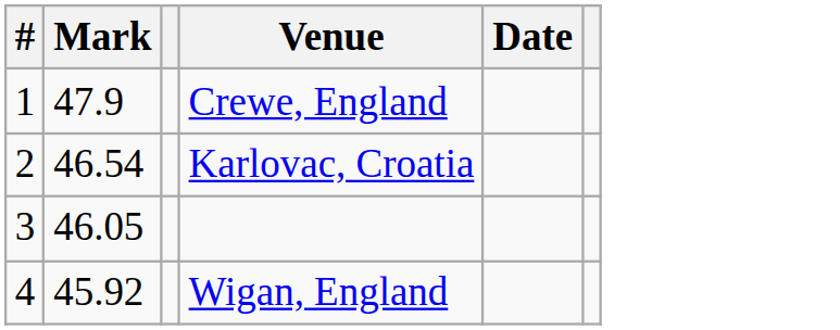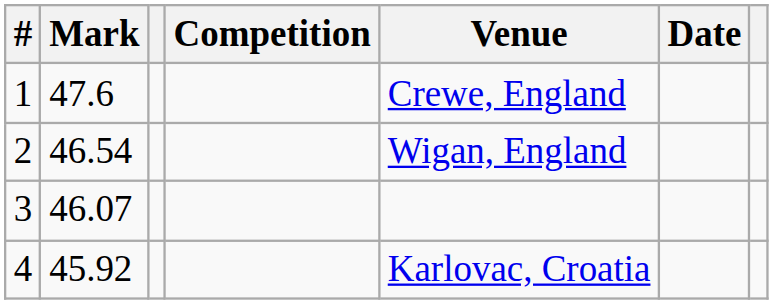 <table class="wikitable sortable">
 <tr>
 <th>#</th>
 <th>Mark</th>
 <th class=unsortable></th>
+<th>Competition</th>
 <th>Venue</th>
 <th>Date</th>
 <th class=unsortable></th>
 </tr>
 <tr>
 <td align=center>1</td>
-<td>47.9</td>
+<td>47.6</td>
+<td></td>
 <td></td>
 <td><a href='#'>Crewe, England</a></td>
 <td align=right></td>
 <td></td>
 </tr>
 <tr>
 <td align=center>2</td>
 <td>46.54</td>
 <td></td>
-<td><a href='#'>Karlovac, Croatia</a></td>
+<td></td>
+<td><a href='#'>Wigan, England</a></td>
 <td align=right></td>
 <td></td>
 </tr>
 <tr>
 <td align=center>3</td>
-<td>46.05</td>
+<td>46.07</td>
+<td></td>
 <td></td>
 <td></td>
 <td align=right></td>
 <td></td>
 </tr>
 <tr>
 <td align=center>4</td>
 <td>45.92</td>
 <td></td>
-<td><a href='#'>Wigan, England</a></td>
+<td></td>
+<td><a href='#'>Karlovac, Croatia</a></td>
 <td align=right></td>
 <td></td>
 </tr>
 </table>
